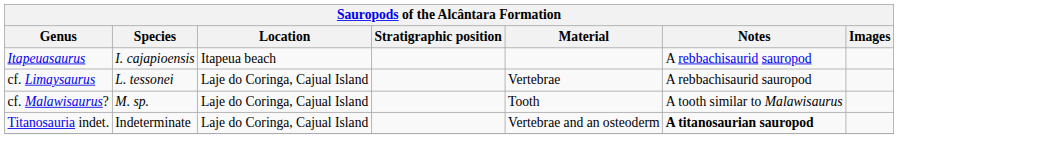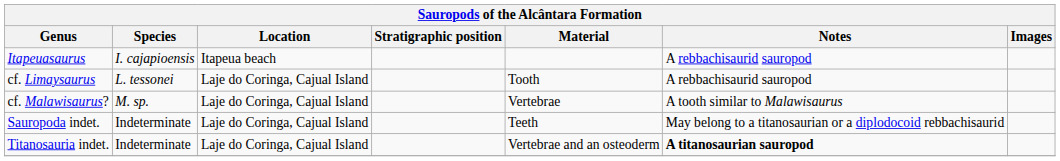 <table class="wikitable" align="center">
 <tr>
 <th colspan="7" align="center"><a href='#'>Sauropods</a> of the Alcântara Formation</th>
 </tr>
 <tr>
 <th>Genus</th>
 <th>Species</th>
 <th>Location</th>
 <th>Stratigraphic position</th>
 <th>Material</th>
 <th>Notes</th>
 <th>Images</th>
 </tr>
 <tr>
 <td><em><a href='#'>Itapeuasaurus</a></em></td>
 <td><em>I. cajapioensis</em></td>
 <td>Itapeua beach</td>
 <td></td>
 <td></td>
 <td>A <a href='#'>rebbachisaurid</a> <a href='#'>sauropod</a></td>
 <td></td>
 </tr>
 <tr>
 <td>cf. <em><a href='#'>Limaysaurus</a></em></td>
 <td><em>L. tessonei</em></td>
 <td>Laje do Coringa, Cajual Island</td>
 <td></td>
-<td>Vertebrae</td>
+<td>Tooth</td>
 <td>A rebbachisaurid sauropod</td>
 <td></td>
 </tr>
 <tr>
 <td>cf. <em><a href='#'>Malawisaurus</a></em>?</td>
 <td><em>M. sp.</em></td>
 <td>Laje do Coringa, Cajual Island</td>
 <td></td>
-<td>Tooth</td>
+<td>Vertebrae</td>
 <td>A tooth similar to <em>Malawisaurus</em></td>
+<td></td>
+</tr>
+<tr>
+<td><a href='#'>Sauropoda</a> indet.</td>
+<td>Indeterminate</td>
+<td>Laje do Coringa, Cajual Island</td>
+<td></td>
+<td>Teeth</td>
+<td>May belong to a titanosaurian or a <a href='#'>diplodocoid</a> rebbachisaurid</td>
 <td></td>
 </tr>
 <tr>
 <td><a href='#'>Titanosauria</a> indet.</td>
 <td>Indeterminate</td>
 <td>Laje do Coringa, Cajual Island</td>
 <td></td>
 <td>Vertebrae and an osteoderm</td>
 <td><strong>A  titanosaurian sauropod</strong></td>
 <td></td>
 </tr>
 <tr>
 </tr>
 </table>
